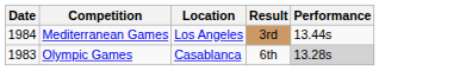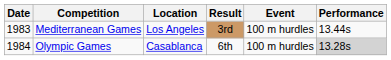 <table class="wikitable" style="border-collapse: collapse; font-size: 95%; margin-bottom: 10px;">
 <tr>
 <th scope="col">Date</th>
 <th scope="col">Competition</th>
 <th scope="col">Location</th>
 <th scope="col">Result</th>
+<th scope="col">Event</th>
 <th scope="col">Performance</th>
 </tr>
 <tr>
-<td>1984</td>
+<td>1983</td>
 <td><a href='#'>Mediterranean Games</a></td>
 <td><a href='#'>Los Angeles</a></td>
 <td align="center" bgcolor="cc9966">3rd</td>
+<td>100 m hurdles</td>
 <td>13.44s</td>
 </tr>
 <tr>
-<td>1983</td>
+<td>1984</td>
 <td><a href='#'>Olympic Games</a></td>
 <td><a href='#'>Casablanca</a></td>
 <td align="center">6th</td>
+<td>100 m hurdles</td>
 <td style="background: lightgrey;">13.28s</td>
 </tr>
 </table>
